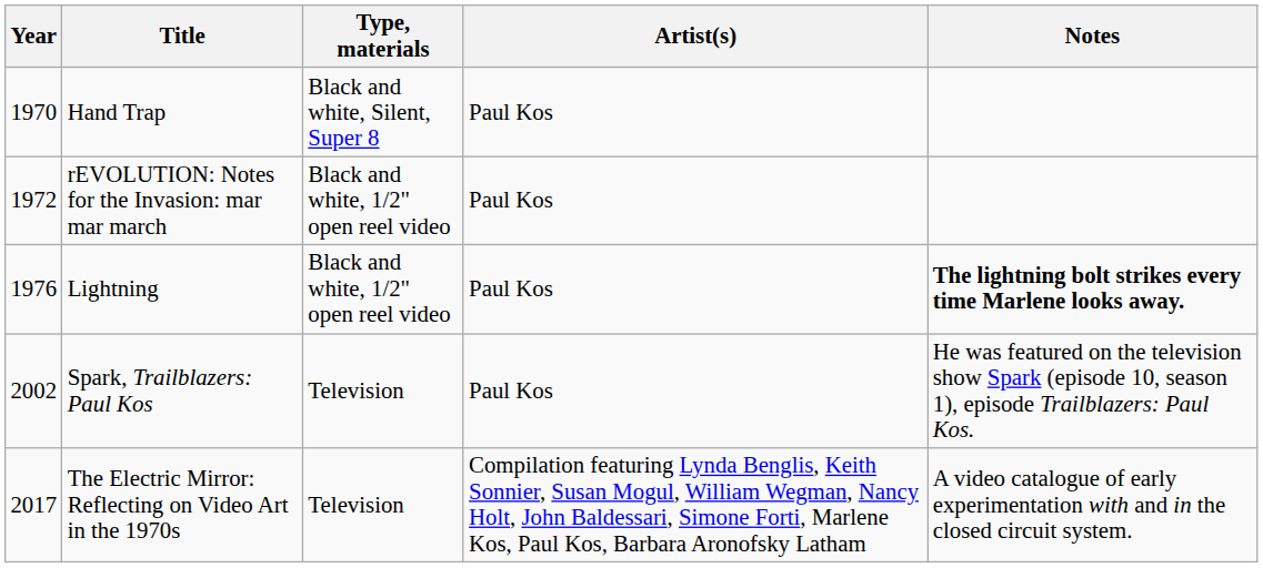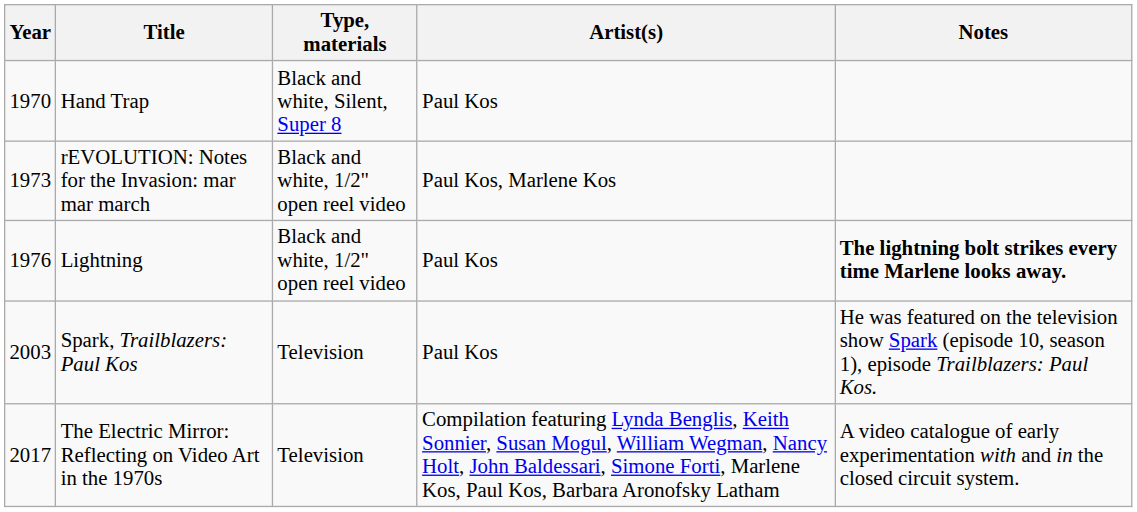 <table class="wikitable sortable">
 <tr>
 <th>Year</th>
 <th>Title</th>
 <th>Type, materials</th>
 <th>Artist(s)</th>
 <th>Notes</th>
 </tr>
 <tr>
 <td>1970</td>
 <td>Hand Trap</td>
 <td>Black and white, Silent, <a href='#'>Super 8</a></td>
 <td>Paul Kos</td>
 <td></td>
 </tr>
 <tr>
-<td>1972</td>
+<td>1973</td>
 <td>rEVOLUTION: Notes for the Invasion: mar mar march</td>
 <td>Black and white, 1/2" open reel video</td>
-<td>Paul Kos</td>
+<td>Paul Kos, Marlene Kos</td>
 <td></td>
 </tr>
 <tr>
 <td>1976</td>
 <td>Lightning</td>
 <td>Black and white, 1/2" open reel video</td>
 <td>Paul Kos</td>
 <td><strong>The lightning bolt strikes every time Marlene looks away.</strong></td>
 </tr>
 <tr>
-<td>2002</td>
+<td>2003</td>
 <td>Spark, <em>Trailblazers: Paul Kos</em></td>
 <td>Television</td>
 <td>Paul Kos</td>
 <td>He was featured on the television show <a href='#'>Spark</a> (episode 10, season 1), episode <em>Trailblazers: Paul Kos.</em></td>
 </tr>
 <tr>
 <td>2017</td>
 <td>The Electric Mirror: Reflecting on Video Art in the 1970s</td>
 <td>Television</td>
 <td>Compilation featuring <a href='#'>Lynda Benglis</a>, <a href='#'>Keith Sonnier</a>, <a href='#'>Susan Mogul</a>, <a href='#'>William Wegman</a>, <a href='#'>Nancy Holt</a>, <a href='#'>John Baldessari</a>, <a href='#'>Simone Forti</a>, Marlene Kos, Paul Kos, Barbara Aronofsky Latham</td>
 <td>A video catalogue of early experimentation <em>with</em> and <em>in</em> the closed circuit system.</td>
 </tr>
 </table>
